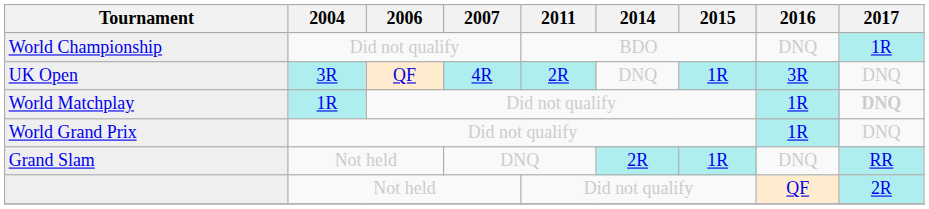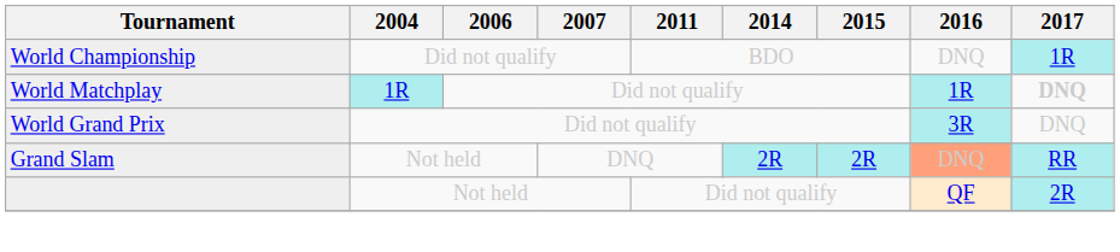 <table class="wikitable" style="width:65%; margin:0">
 <tr>
 <th>Tournament</th>
 <th>2004</th>
 <th>2006</th>
 <th>2007</th>
 <th>2011</th>
 <th>2014</th>
 <th>2015</th>
 <th>2016</th>
 <th>2017</th>
 </tr>
 <tr>
 <td style="background:#efefef;"><a href='#'>World Championship</a></td>
 <td colspan="3" style="text-align:center; color:#ccc;">Did not qualify</td>
 <td colspan="3" style="text-align:center; color:#ccc;">BDO</td>
 <td style="text-align:center; color:#ccc;">DNQ</td>
 <td style="text-align:center; background:#afeeee;"><a href='#'>1R</a></td>
 </tr>
 <tr>
-<td style="background:#efefef;"><a href='#'>UK Open</a></td>
-<td style="text-align:center; background:#afeeee;"><a href='#'>3R</a></td>
-<td style="text-align:center; background:#ffebcd;"><a href='#'>QF</a></td>
-<td style="text-align:center; background:#afeeee;"><a href='#'>4R</a></td>
-<td style="text-align:center; background:#afeeee;"><a href='#'>2R</a></td>
-<td style="text-align:center; color:#ccc;">DNQ</td>
-<td style="text-align:center; background:#afeeee;"><a href='#'>1R</a></td>
-<td style="text-align:center; background:#afeeee;"><a href='#'>3R</a></td>
-<td style="text-align:center; color:#ccc;">DNQ</td>
-</tr>
-<tr>
 <td style="background:#efefef;"><a href='#'>World Matchplay</a></td>
 <td style="text-align:center; background:#afeeee;"><a href='#'>1R</a></td>
 <td colspan="5" style="text-align:center; color:#ccc;">Did not qualify</td>
 <td style="text-align:center; background:#afeeee;"><a href='#'>1R</a></td>
 <td style="text-align:center; color:#ccc;"><strong>DNQ</strong></td>
 </tr>
 <tr>
 <td style="background:#efefef;"><a href='#'>World Grand Prix</a></td>
 <td colspan="6" style="text-align:center; color:#ccc;">Did not qualify</td>
-<td style="text-align:center; background:#afeeee;"><a href='#'>1R</a></td>
+<td style="text-align:center; background:#afeeee;"><a href='#'>3R</a></td>
 <td style="text-align:center; color:#ccc;">DNQ</td>
 </tr>
 <tr>
 <td style="background:#efefef;"><a href='#'>Grand Slam</a></td>
 <td colspan="2" style="text-align:center; color:#ccc;">Not held</td>
 <td colspan="2" style="text-align:center; color:#ccc;">DNQ</td>
 <td style="text-align:center; background:#afeeee;"><a href='#'>2R</a></td>
-<td style="text-align:center; background:#afeeee;"><a href='#'>1R</a></td>
-<td style="text-align:center; color:#ccc;">DNQ</td>
+<td style="text-align:center; background:#afeeee;"><a href='#'>2R</a></td>
+<td style="background: lightsalmon; text-align:center; color:#ccc;">DNQ</td>
 <td style="text-align:center; background:#afeeee;"><a href='#'>RR</a></td>
 </tr>
 <tr>
 <td style="background:#efefef;"></td>
 <td colspan="3" style="text-align:center; color:#ccc;">Not held</td>
 <td colspan="3" style="text-align:center; color:#ccc;">Did not qualify</td>
 <td style="text-align:center; background:#ffebcd;"><a href='#'>QF</a></td>
 <td style="text-align:center; background:#afeeee;"><a href='#'>2R</a></td>
 </tr>
 <tr>
 </tr>
 </table>
